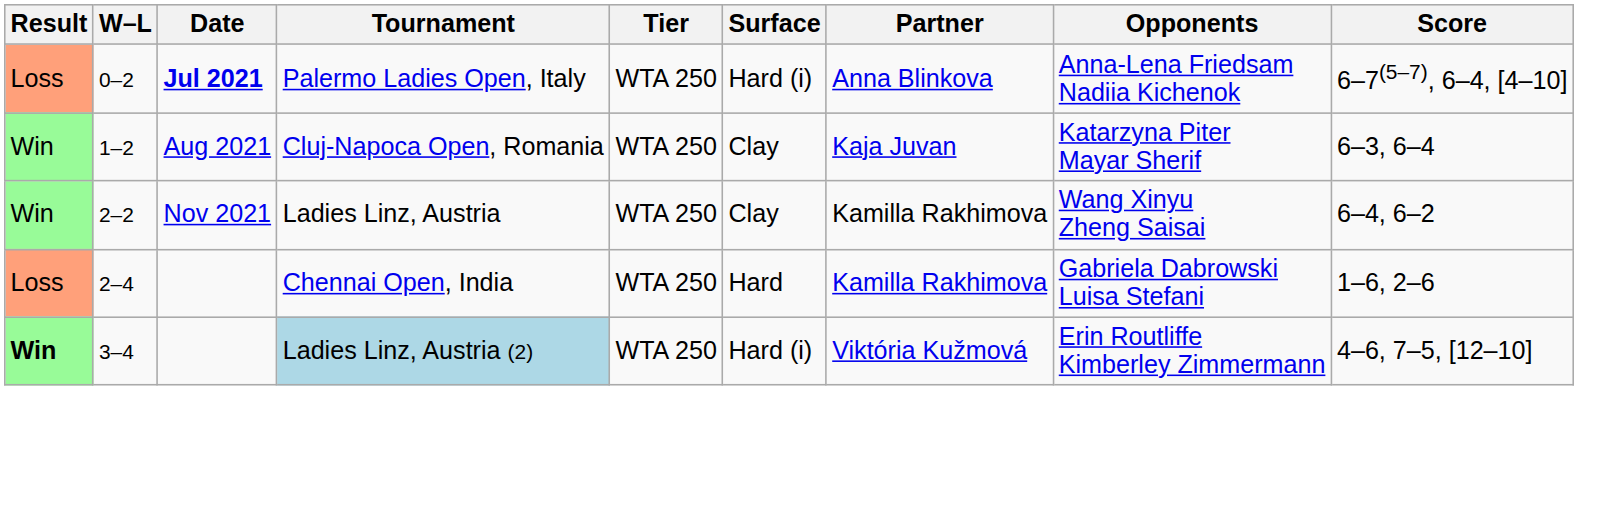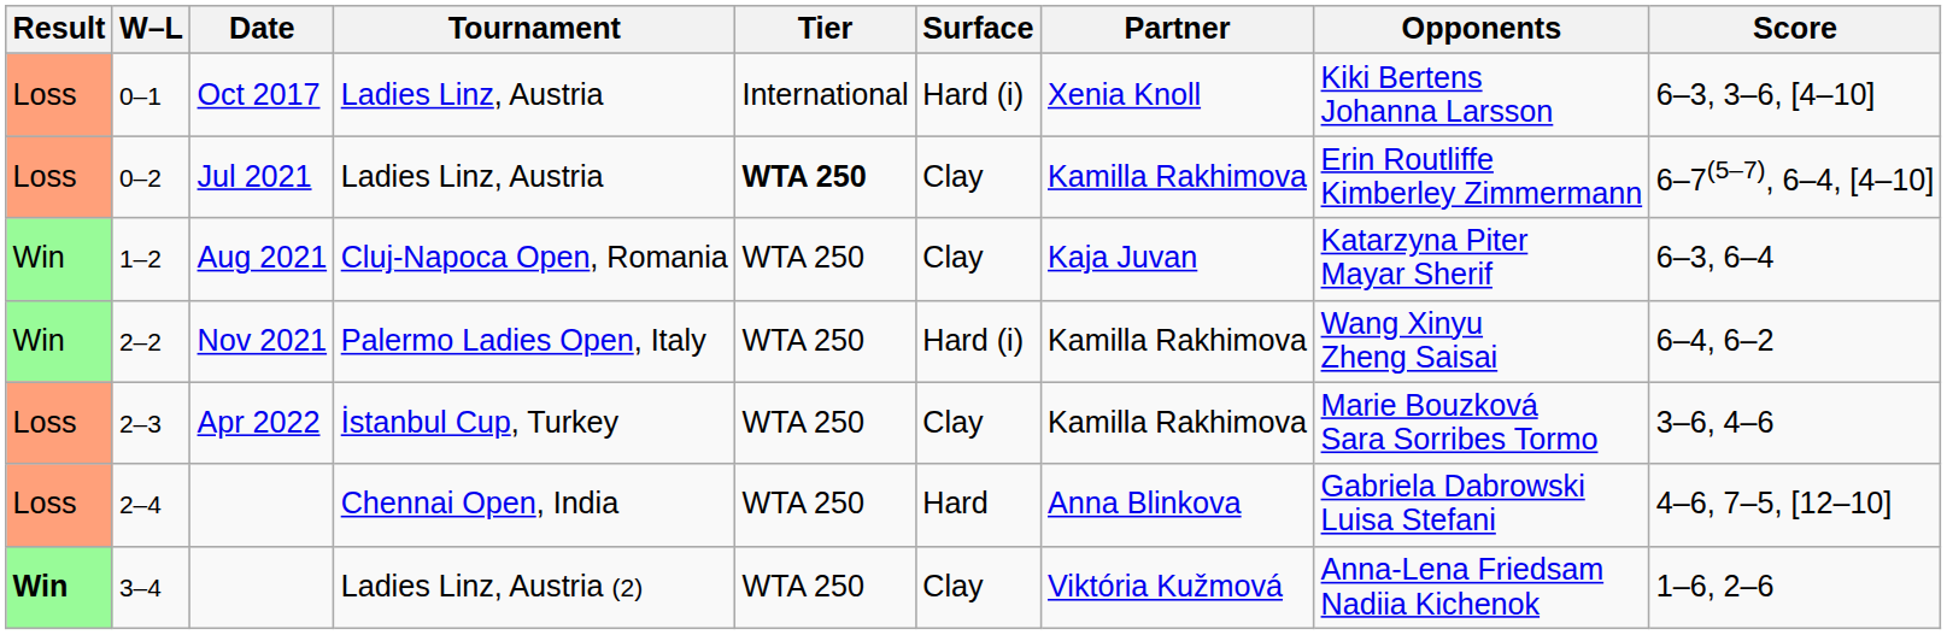 <table class="sortable wikitable">
 <tr>
 <th>Result</th>
 <th class="unsortable">W–L</th>
 <th>Date</th>
 <th>Tournament</th>
 <th>Tier</th>
 <th>Surface</th>
 <th>Partner</th>
 <th>Opponents</th>
 <th class="unsortable">Score</th>
 </tr>
 <tr>
 <td bgcolor=FFA07A>Loss</td>
+<td><small>0–1</small></td>
+<td><a href='#'>Oct 2017</a></td>
+<td><a href='#'>Ladies Linz</a>, Austria</td>
+<td>International</td>
+<td>Hard (i)</td>
+<td> <a href='#'>Xenia Knoll</a></td>
+<td> <a href='#'>Kiki Bertens</a> <br>  <a href='#'>Johanna Larsson</a></td>
+<td>6–3, 3–6, [4–10]</td>
+</tr>
+<tr>
+<td bgcolor=FFA07A>Loss</td>
 <td><small>0–2</small></td>
-<td><strong><a href='#'>Jul 2021</a></strong></td>
-<td><a href='#'>Palermo Ladies Open</a>, Italy</td>
-<td>WTA 250</td>
-<td>Hard (i)</td>
-<td> <a href='#'>Anna Blinkova</a></td>
-<td> <a href='#'>Anna-Lena Friedsam</a> <br>  <a href='#'>Nadiia Kichenok</a></td>
+<td><a href='#'>Jul 2021</a></td>
+<td>Ladies Linz, Austria</td>
+<td><strong>WTA 250</strong></td>
+<td>Clay</td>
+<td> <a href='#'>Kamilla Rakhimova</a></td>
+<td> <a href='#'>Erin Routliffe</a> <br>  <a href='#'>Kimberley Zimmermann</a></td>
 <td>6–7<sup>(5–7)</sup>, 6–4, [4–10]</td>
 </tr>
 <tr>
 <td bgcolor=98FB98>Win</td>
 <td><small>1–2</small></td>
 <td><a href='#'>Aug 2021</a></td>
 <td><a href='#'>Cluj-Napoca Open</a>, Romania</td>
 <td>WTA 250</td>
 <td>Clay</td>
 <td> <a href='#'>Kaja Juvan</a></td>
 <td> <a href='#'>Katarzyna Piter</a> <br>  <a href='#'>Mayar Sherif</a></td>
 <td>6–3, 6–4</td>
 </tr>
 <tr>
 <td bgcolor=98FB98>Win</td>
 <td><small>2–2</small></td>
 <td><a href='#'>Nov 2021</a></td>
-<td>Ladies Linz, Austria</td>
+<td><a href='#'>Palermo Ladies Open</a>, Italy</td>
+<td>WTA 250</td>
+<td>Hard (i)</td>
+<td> Kamilla Rakhimova</td>
+<td> <a href='#'>Wang Xinyu</a> <br>  <a href='#'>Zheng Saisai</a></td>
+<td>6–4, 6–2</td>
+</tr>
+<tr>
+<td bgcolor=FFA07A>Loss</td>
+<td><small>2–3</small></td>
+<td><a href='#'>Apr 2022</a></td>
+<td><a href='#'>İstanbul Cup</a>, Turkey</td>
 <td>WTA 250</td>
 <td>Clay</td>
 <td> Kamilla Rakhimova</td>
-<td> <a href='#'>Wang Xinyu</a> <br>  <a href='#'>Zheng Saisai</a></td>
-<td>6–4, 6–2</td>
+<td> <a href='#'>Marie Bouzková</a> <br>  <a href='#'>Sara Sorribes Tormo</a></td>
+<td>3–6, 4–6</td>
 </tr>
 <tr>
 <td style="background:#ffa07a;">Loss</td>
 <td><small>2–4</small></td>
 <td><a href='#'></a></td>
 <td><a href='#'>Chennai Open</a>, India</td>
 <td>WTA 250</td>
 <td>Hard</td>
-<td> <a href='#'>Kamilla Rakhimova</a></td>
+<td> <a href='#'>Anna Blinkova</a></td>
 <td> <a href='#'>Gabriela Dabrowski</a> <br>  <a href='#'>Luisa Stefani</a></td>
-<td>1–6, 2–6</td>
+<td>4–6, 7–5, [12–10]</td>
 </tr>
 <tr>
 <td style="background:#98fb98;"><strong>Win</strong></td>
 <td><small>3–4</small></td>
 <td><a href='#'></a></td>
-<td style="background: lightblue;">Ladies Linz, Austria <small>(2)</small></td>
+<td>Ladies Linz, Austria <small>(2)</small></td>
 <td>WTA 250</td>
-<td>Hard (i)</td>
+<td>Clay</td>
 <td> <a href='#'>Viktória Kužmová</a></td>
-<td> <a href='#'>Erin Routliffe</a> <br>  <a href='#'>Kimberley Zimmermann</a></td>
-<td>4–6, 7–5, [12–10]</td>
+<td> <a href='#'>Anna-Lena Friedsam</a> <br>  <a href='#'>Nadiia Kichenok</a></td>
+<td>1–6, 2–6</td>
 </tr>
 </table>
